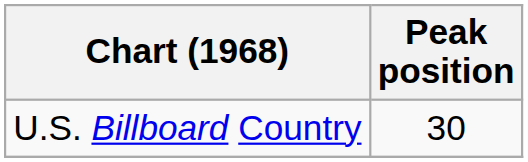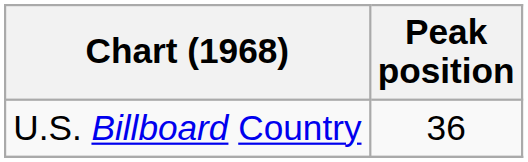 <table class="wikitable">
 <tr>
 <th>Chart (1968)</th>
 <th>Peak<br>position</th>
 </tr>
 <tr>
 <td>U.S. <em><a href='#'>Billboard</a></em> <a href='#'>Country</a></td>
-<td style="text-align:center;">30</td>
+<td style="text-align:center;">36</td>
 </tr>
 <tr>
 </tr>
 </table>
